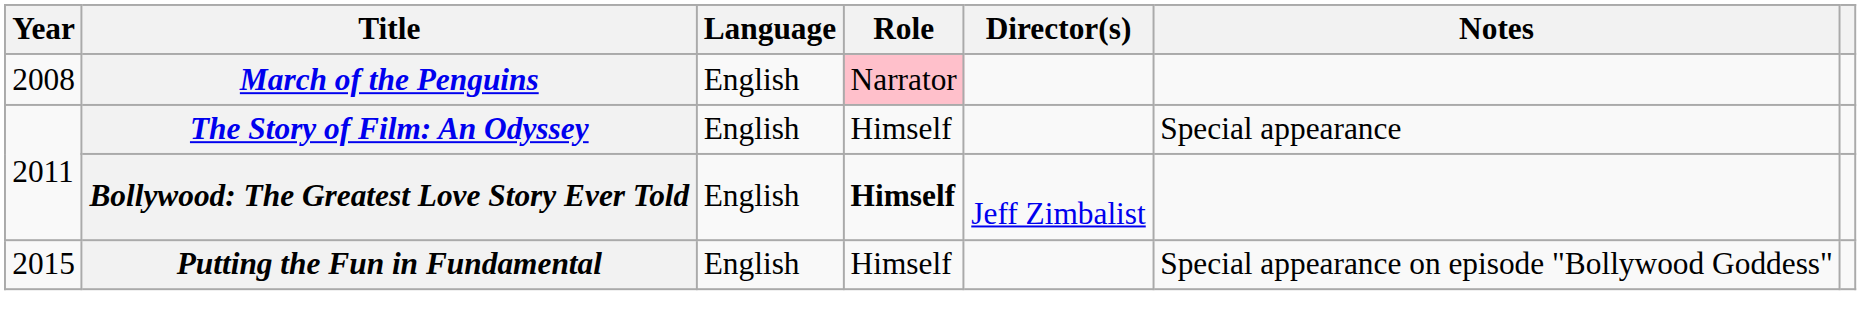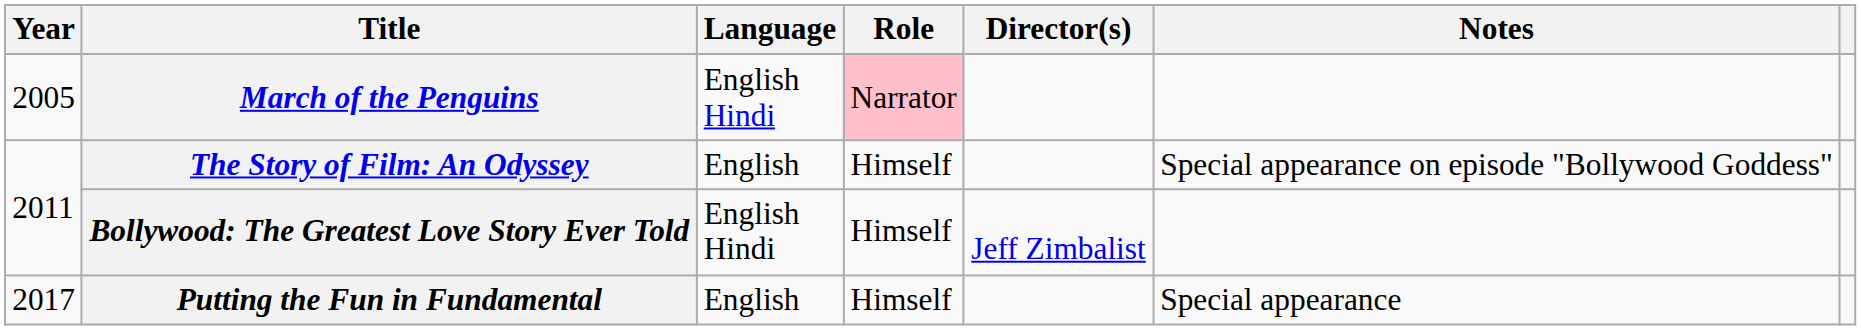 <table class="wikitable plainrowheaders sortable" style="margin-right: 0;">
 <tr>
 <th scope="col">Year</th>
 <th scope="col">Title</th>
 <th scope="col">Language</th>
 <th scope="col">Role</th>
 <th scope="col">Director(s)</th>
 <th scope="col" class="unsortable">Notes</th>
 <th scope="col" class="unsortable"></th>
 </tr>
 <tr>
-<td>2008</td>
+<td>2005</td>
 <th scope="row"><em><a href='#'>March of the Penguins</a></em></th>
-<td>English</td>
+<td>English<br><a href='#'>Hindi</a></td>
 <td style="background: pink;">Narrator</td>
 <td></td>
 <td></td>
 <td style="text-align: center;"></td>
 </tr>
 <tr>
 <td rowspan="2">2011</td>
 <th scope="row"><em><a href='#'>The Story of Film: An Odyssey</a></em></th>
 <td>English</td>
 <td>Himself</td>
 <td></td>
-<td>Special appearance</td>
+<td>Special appearance on episode "Bollywood Goddess"</td>
 <td style="text-align: center;"></td>
 </tr>
 <tr>
 <th scope="row"><em>Bollywood: The Greatest Love Story Ever Told</em></th>
-<td>English</td>
-<td><strong>Himself</strong></td>
+<td>English<br>Hindi</td>
+<td>Himself</td>
 <td><br><a href='#'>Jeff Zimbalist</a></td>
 <td></td>
 <td style="text-align: center;"></td>
 </tr>
 <tr>
-<td>2015</td>
+<td>2017</td>
 <th scope="row"><em>Putting the Fun in Fundamental</em></th>
 <td>English</td>
 <td>Himself</td>
 <td></td>
-<td>Special appearance on episode "Bollywood Goddess"</td>
+<td>Special appearance</td>
 <td style="text-align: center;"></td>
 </tr>
 </table>
